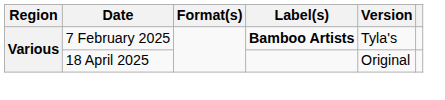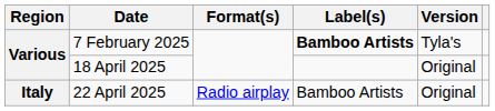 <table class="wikitable plainrowheaders">
 <tr>
 <th scope="col">Region</th>
 <th scope="col">Date</th>
 <th scope="col">Format(s)</th>
 <th scope="col">Label(s)</th>
 <th scope="col">Version</th>
 <th scope="col"></th>
 </tr>
 <tr>
 <th scope="rowgroup" rowspan="2">Various</th>
 <td>7 February 2025</td>
 <td rowspan="2"></td>
 <td><strong>Bamboo Artists</strong></td>
 <td>Tyla's</td>
 <td align="center"></td>
 </tr>
 <tr>
 <td>18 April 2025</td>
 <td></td>
 <td>Original</td>
 <td align="center"></td>
 </tr>
+<tr>
+<th scope="row">Italy</th>
+<td>22 April 2025</td>
+<td><a href='#'>Radio airplay</a></td>
+<td>Bamboo Artists</td>
+<td>Original</td>
+<td align="center"></td>
+</tr>
 </table>
